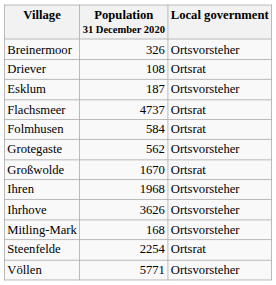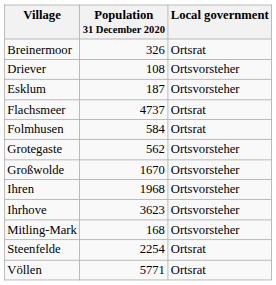 <table class="sortable wikitable" style="float:left;border-bottom:1px solid gray;">
 <tr>
 <th style="vertical-align:top;" class="sortable">Village</th>
 <th style="vertical-align:top;" class="sortable">Population <br><small>31 December 2020</small></th>
 <th style="vertical-align:top;" class="sortable">Local government</th>
 </tr>
 <tr>
 <td>Breinermoor</td>
 <td style="text-align:right;">326</td>
-<td>Ortsvorsteher</td>
+<td>Ortsrat</td>
 </tr>
 <tr>
 <td>Driever</td>
 <td style="text-align:right;">108</td>
-<td>Ortsrat</td>
+<td>Ortsvorsteher</td>
 </tr>
 <tr>
 <td>Esklum</td>
 <td style="text-align:right;">187</td>
 <td>Ortsvorsteher</td>
 </tr>
 <tr>
 <td>Flachsmeer</td>
 <td style="text-align:right;">4737</td>
 <td>Ortsrat</td>
 </tr>
 <tr>
 <td>Folmhusen</td>
 <td style="text-align:right;">584</td>
 <td>Ortsrat</td>
 </tr>
 <tr>
 <td>Grotegaste</td>
 <td style="text-align:right;">562</td>
 <td>Ortsvorsteher</td>
 </tr>
 <tr>
 <td>Großwolde</td>
 <td style="text-align:right;">1670</td>
-<td>Ortsrat</td>
+<td>Ortsvorsteher</td>
 </tr>
 <tr>
 <td>Ihren</td>
 <td style="text-align:right;">1968</td>
 <td>Ortsvorsteher</td>
 </tr>
 <tr>
 <td>Ihrhove</td>
-<td style="text-align:right;">3626</td>
+<td style="text-align:right;">3623</td>
 <td>Ortsvorsteher</td>
 </tr>
 <tr>
 <td>Mitling-Mark</td>
 <td style="text-align:right;">168</td>
 <td>Ortsvorsteher</td>
 </tr>
 <tr>
 <td>Steenfelde</td>
 <td style="text-align:right;">2254</td>
 <td>Ortsrat</td>
 </tr>
 <tr>
 <td>Völlen</td>
 <td style="text-align:right;">5771</td>
-<td>Ortsvorsteher</td>
+<td>Ortsrat</td>
 </tr>
 </table>
